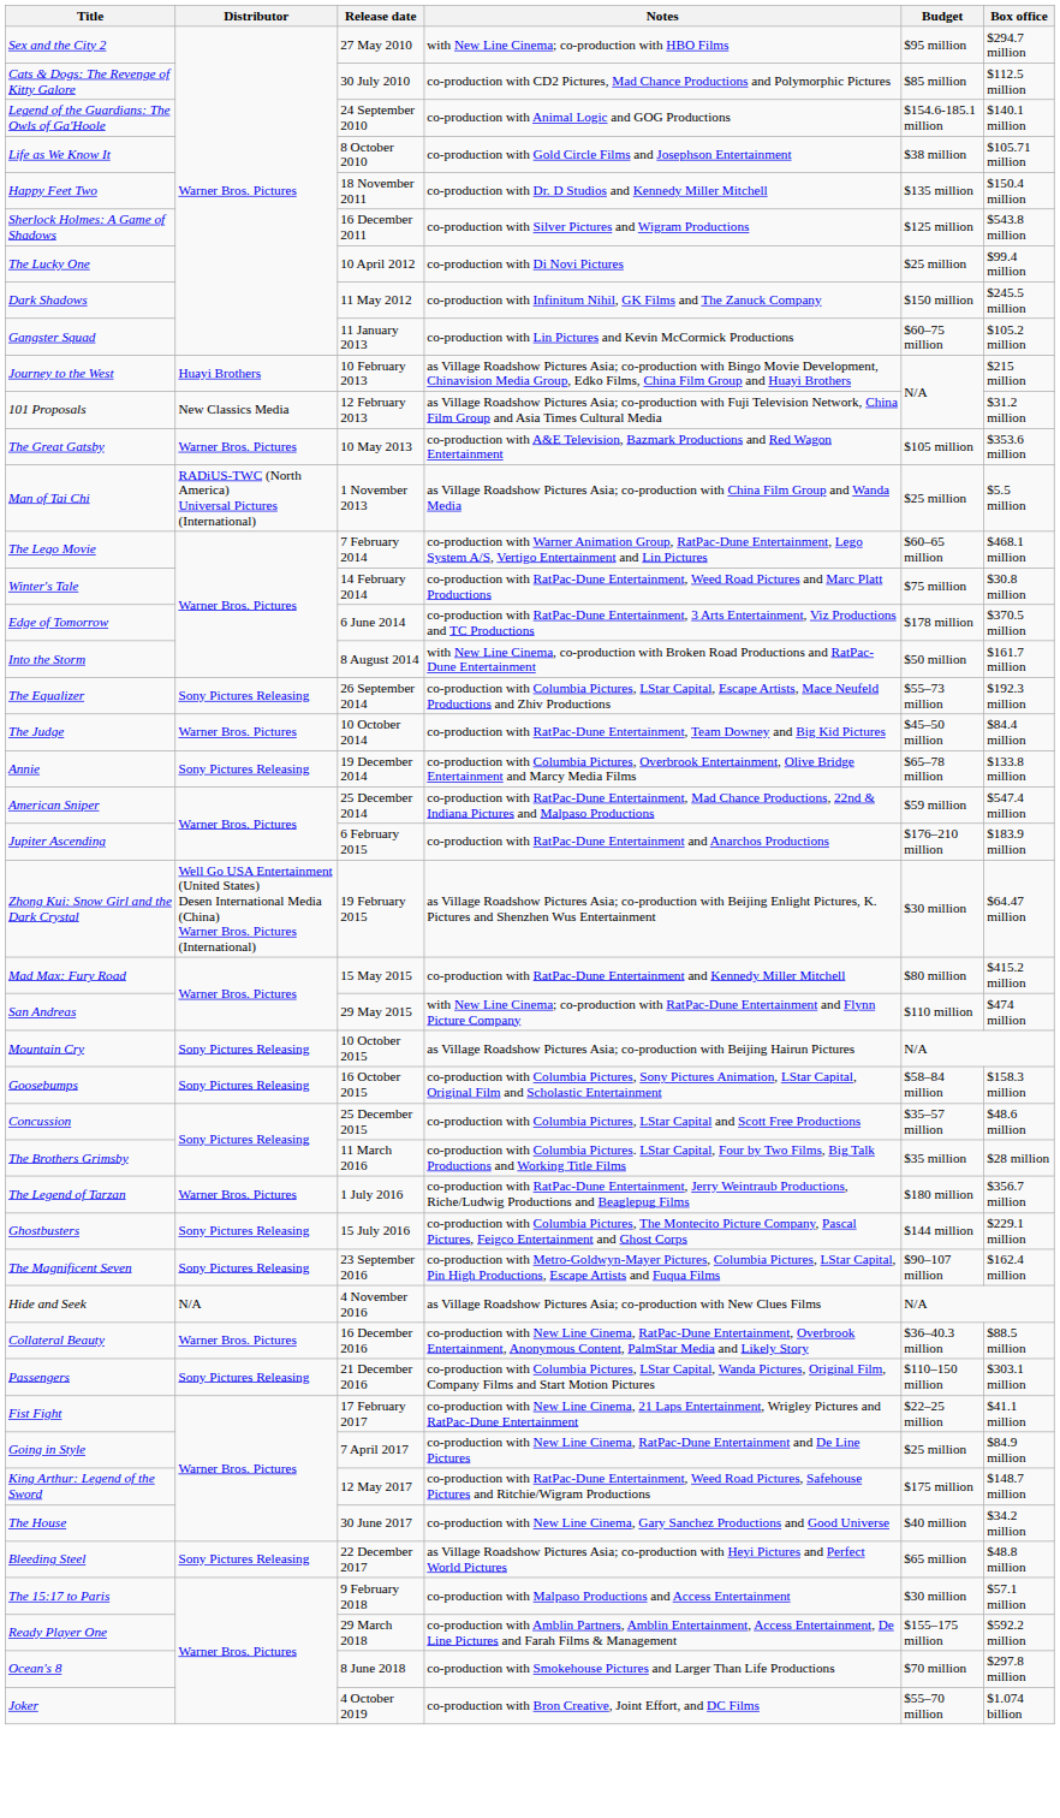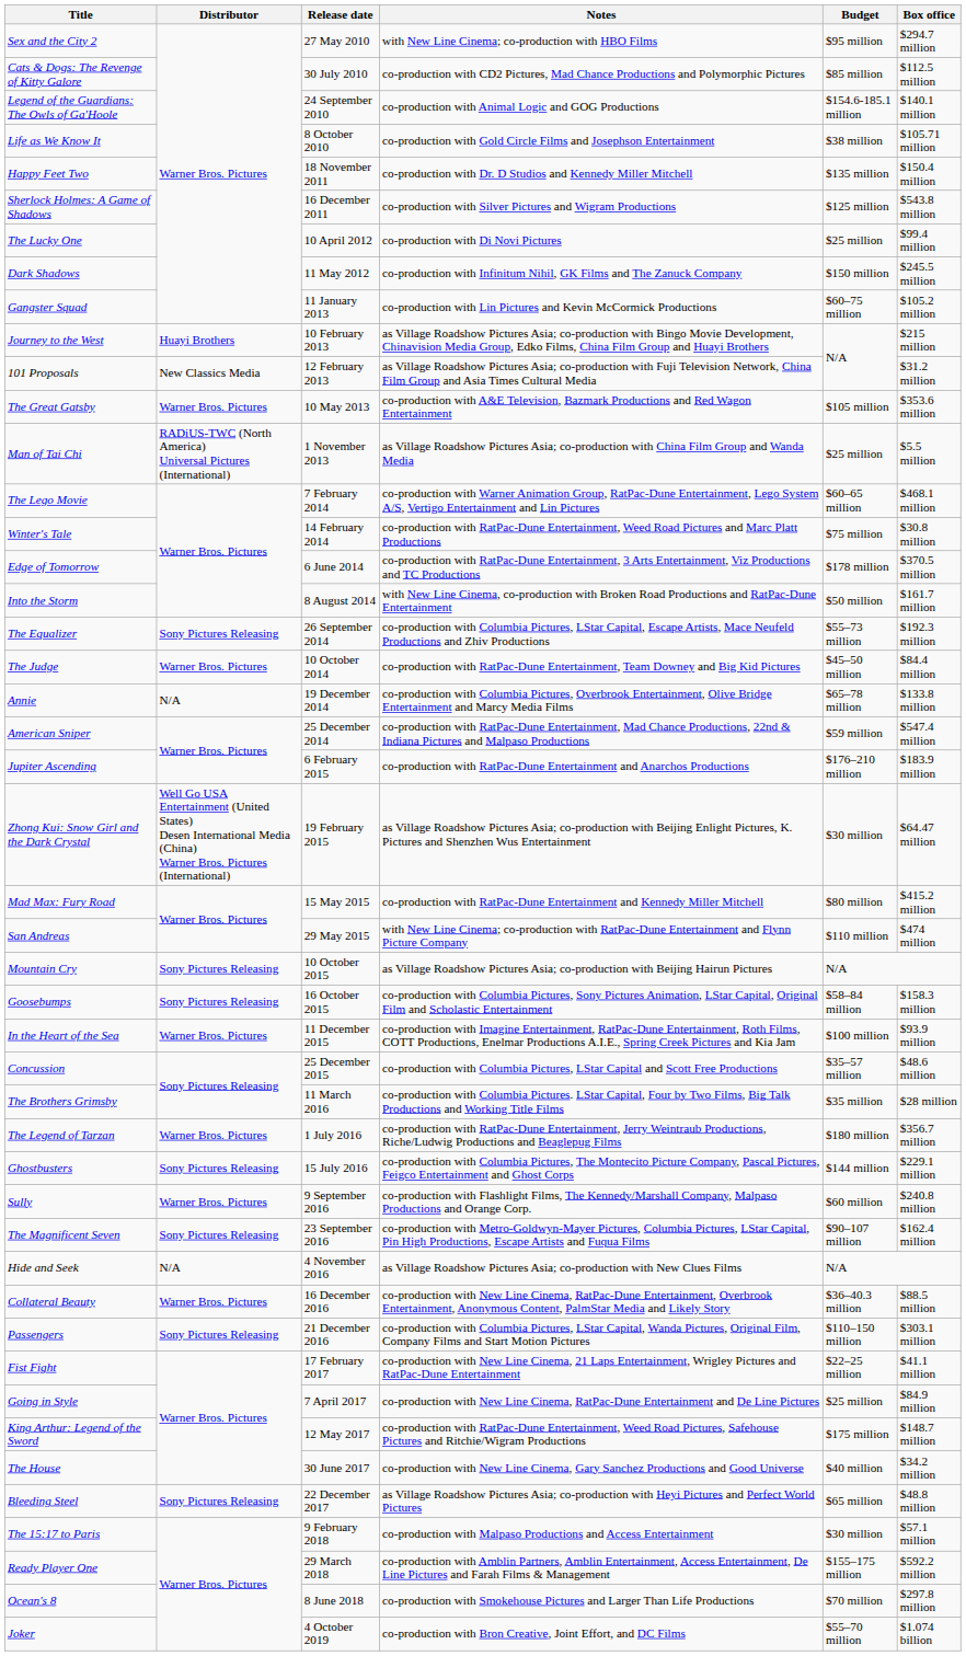 <table class="wikitable sortable">
 <tr>
 <th>Title</th>
 <th>Distributor</th>
 <th>Release date</th>
 <th>Notes</th>
 <th>Budget</th>
 <th>Box office</th>
 </tr>
 <tr>
 <td><em><a href='#'>Sex and the City 2</a></em></td>
 <td rowspan="9"><a href='#'>Warner Bros. Pictures</a></td>
 <td>27 May 2010</td>
 <td>with <a href='#'>New Line Cinema</a>; co-production with <a href='#'>HBO Films</a></td>
 <td>$95 million</td>
 <td>$294.7 million</td>
 </tr>
 <tr>
 <td><em><a href='#'>Cats & Dogs: The Revenge of Kitty Galore</a></em></td>
 <td>30 July 2010</td>
 <td>co-production with CD2 Pictures, <a href='#'>Mad Chance Productions</a> and Polymorphic Pictures</td>
 <td>$85 million</td>
 <td>$112.5 million</td>
 </tr>
 <tr>
 <td><em><a href='#'>Legend of the Guardians: The Owls of Ga'Hoole</a></em></td>
 <td>24 September 2010</td>
 <td>co-production with <a href='#'>Animal Logic</a> and GOG Productions</td>
 <td>$154.6-185.1 million</td>
 <td>$140.1 million</td>
 </tr>
 <tr>
 <td><em><a href='#'>Life as We Know It</a></em></td>
 <td>8 October 2010</td>
 <td>co-production with <a href='#'>Gold Circle Films</a> and <a href='#'>Josephson Entertainment</a></td>
 <td>$38 million</td>
 <td>$105.71 million</td>
 </tr>
 <tr>
 <td><em><a href='#'>Happy Feet Two</a></em></td>
 <td>18 November 2011</td>
 <td>co-production with <a href='#'>Dr. D Studios</a> and <a href='#'>Kennedy Miller Mitchell</a></td>
 <td>$135 million</td>
 <td>$150.4 million</td>
 </tr>
 <tr>
 <td><em><a href='#'>Sherlock Holmes: A Game of Shadows</a></em></td>
 <td>16 December 2011</td>
 <td>co-production with <a href='#'>Silver Pictures</a> and <a href='#'>Wigram Productions</a></td>
 <td>$125 million</td>
 <td>$543.8 million</td>
 </tr>
 <tr>
 <td><em><a href='#'>The Lucky One</a></em></td>
 <td>10 April 2012</td>
 <td>co-production with <a href='#'>Di Novi Pictures</a></td>
 <td>$25 million</td>
 <td>$99.4 million</td>
 </tr>
 <tr>
 <td><em><a href='#'>Dark Shadows</a></em></td>
 <td>11 May 2012</td>
 <td>co-production with <a href='#'>Infinitum Nihil</a>, <a href='#'>GK Films</a> and <a href='#'>The Zanuck Company</a></td>
 <td>$150 million</td>
 <td>$245.5 million</td>
 </tr>
 <tr>
 <td><em><a href='#'>Gangster Squad</a></em></td>
 <td>11 January 2013</td>
 <td>co-production with <a href='#'>Lin Pictures</a> and Kevin McCormick Productions</td>
 <td>$60–75 million</td>
 <td>$105.2 million</td>
 </tr>
 <tr>
 <td><em><a href='#'>Journey to the West</a></em></td>
 <td><a href='#'>Huayi Brothers</a></td>
 <td>10 February 2013</td>
 <td>as Village Roadshow Pictures Asia; co-production with Bingo Movie Development, <a href='#'>Chinavision Media Group</a>, Edko Films, <a href='#'>China Film Group</a> and <a href='#'>Huayi Brothers</a></td>
 <td rowspan="2">N/A</td>
 <td>$215 million</td>
 </tr>
 <tr>
 <td><em>101 Proposals</em></td>
 <td>New Classics Media</td>
 <td>12 February 2013</td>
 <td>as Village Roadshow Pictures Asia; co-production with Fuji Television Network, <a href='#'>China Film Group</a> and Asia Times Cultural Media</td>
 <td>$31.2 million</td>
 </tr>
 <tr>
 <td><em><a href='#'>The Great Gatsby</a></em></td>
 <td><a href='#'>Warner Bros. Pictures</a></td>
 <td>10 May 2013</td>
 <td>co-production with <a href='#'>A&E Television</a>, <a href='#'>Bazmark Productions</a> and <a href='#'>Red Wagon Entertainment</a></td>
 <td>$105 million</td>
 <td>$353.6 million</td>
 </tr>
 <tr>
 <td><em><a href='#'>Man of Tai Chi</a></em></td>
 <td><a href='#'>RADiUS-TWC</a> (North America)<br><a href='#'>Universal Pictures</a> (International)</td>
 <td>1 November 2013</td>
 <td>as Village Roadshow Pictures Asia; co-production with <a href='#'>China Film Group</a> and <a href='#'>Wanda Media</a></td>
 <td>$25 million</td>
 <td>$5.5 million</td>
 </tr>
 <tr>
 <td><em><a href='#'>The Lego Movie</a></em></td>
 <td rowspan="4"><a href='#'>Warner Bros. Pictures</a></td>
 <td>7 February 2014</td>
 <td>co-production with <a href='#'>Warner Animation Group</a>, <a href='#'>RatPac-Dune Entertainment</a>, <a href='#'>Lego System A/S</a>, <a href='#'>Vertigo Entertainment</a> and <a href='#'>Lin Pictures</a></td>
 <td>$60–65 million</td>
 <td>$468.1 million</td>
 </tr>
 <tr>
 <td><em><a href='#'>Winter's Tale</a></em></td>
 <td>14 February 2014</td>
 <td>co-production with <a href='#'>RatPac-Dune Entertainment</a>, <a href='#'>Weed Road Pictures</a> and <a href='#'>Marc Platt Productions</a></td>
 <td>$75 million</td>
 <td>$30.8 million</td>
 </tr>
 <tr>
 <td><em><a href='#'>Edge of Tomorrow</a></em></td>
 <td>6 June 2014</td>
 <td>co-production with <a href='#'>RatPac-Dune Entertainment</a>, <a href='#'>3 Arts Entertainment</a>, <a href='#'>Viz Productions</a> and <a href='#'>TC Productions</a></td>
 <td>$178 million</td>
 <td>$370.5 million</td>
 </tr>
 <tr>
 <td><em><a href='#'>Into the Storm</a></em></td>
 <td>8 August 2014</td>
 <td>with <a href='#'>New Line Cinema</a>, co-production with Broken Road Productions and <a href='#'>RatPac-Dune Entertainment</a></td>
 <td>$50 million</td>
 <td>$161.7 million</td>
 </tr>
 <tr>
 <td><em><a href='#'>The Equalizer</a></em></td>
 <td><a href='#'>Sony Pictures Releasing</a></td>
 <td>26 September 2014</td>
 <td>co-production with <a href='#'>Columbia Pictures</a>, <a href='#'>LStar Capital</a>, <a href='#'>Escape Artists</a>, <a href='#'>Mace Neufeld Productions</a> and Zhiv Productions</td>
 <td>$55–73 million</td>
 <td>$192.3 million</td>
 </tr>
 <tr>
 <td><em><a href='#'>The Judge</a></em></td>
 <td><a href='#'>Warner Bros. Pictures</a></td>
 <td>10 October 2014</td>
 <td>co-production with <a href='#'>RatPac-Dune Entertainment</a>, <a href='#'>Team Downey</a> and <a href='#'>Big Kid Pictures</a></td>
 <td>$45–50 million</td>
 <td>$84.4 million</td>
 </tr>
 <tr>
 <td><em><a href='#'>Annie</a></em></td>
-<td><a href='#'>Sony Pictures Releasing</a></td>
+<td>N/A</td>
 <td>19 December 2014</td>
 <td>co-production with <a href='#'>Columbia Pictures</a>, <a href='#'>Overbrook Entertainment</a>, <a href='#'>Olive Bridge Entertainment</a> and Marcy Media Films</td>
 <td>$65–78 million</td>
 <td>$133.8 million</td>
 </tr>
 <tr>
 <td><em><a href='#'>American Sniper</a></em></td>
 <td rowspan="2"><a href='#'>Warner Bros. Pictures</a></td>
 <td>25 December 2014</td>
 <td>co-production with <a href='#'>RatPac-Dune Entertainment</a>, <a href='#'>Mad Chance Productions</a>, <a href='#'>22nd & Indiana Pictures</a> and <a href='#'>Malpaso Productions</a></td>
 <td>$59 million</td>
 <td>$547.4 million</td>
 </tr>
 <tr>
 <td><em><a href='#'>Jupiter Ascending</a></em></td>
 <td>6 February 2015</td>
 <td>co-production with <a href='#'>RatPac-Dune Entertainment</a> and <a href='#'>Anarchos Productions</a></td>
 <td>$176–210 million</td>
 <td>$183.9 million</td>
 </tr>
 <tr>
 <td><em><a href='#'>Zhong Kui: Snow Girl and the Dark Crystal</a></em></td>
 <td><a href='#'>Well Go USA Entertainment</a> (United States)<br>Desen International Media (China)<br><a href='#'>Warner Bros. Pictures</a> (International)</td>
 <td>19 February 2015</td>
 <td>as Village Roadshow Pictures Asia; co-production with Beijing Enlight Pictures, K. Pictures and Shenzhen Wus Entertainment</td>
 <td>$30 million</td>
 <td>$64.47 million</td>
 </tr>
 <tr>
 <td><em><a href='#'>Mad Max: Fury Road</a></em></td>
 <td rowspan="2"><a href='#'>Warner Bros. Pictures</a></td>
 <td>15 May 2015</td>
 <td>co-production with <a href='#'>RatPac-Dune Entertainment</a> and <a href='#'>Kennedy Miller Mitchell</a></td>
 <td>$80 million</td>
 <td>$415.2 million</td>
 </tr>
 <tr>
 <td><em><a href='#'>San Andreas</a></em></td>
 <td>29 May 2015</td>
 <td>with <a href='#'>New Line Cinema</a>; co-production with <a href='#'>RatPac-Dune Entertainment</a> and <a href='#'>Flynn Picture Company</a></td>
 <td>$110 million</td>
 <td>$474 million</td>
 </tr>
 <tr>
 <td><em><a href='#'>Mountain Cry</a></em></td>
 <td><a href='#'>Sony Pictures Releasing</a></td>
 <td>10 October 2015</td>
 <td>as Village Roadshow Pictures Asia; co-production with Beijing Hairun Pictures</td>
 <td colspan="2">N/A</td>
 </tr>
 <tr>
 <td><em><a href='#'>Goosebumps</a></em></td>
 <td><a href='#'>Sony Pictures Releasing</a></td>
 <td>16 October 2015</td>
 <td>co-production with <a href='#'>Columbia Pictures</a>, <a href='#'>Sony Pictures Animation</a>, <a href='#'>LStar Capital</a>, <a href='#'>Original Film</a> and <a href='#'>Scholastic Entertainment</a></td>
 <td>$58–84 million</td>
 <td>$158.3 million</td>
 </tr>
 <tr>
+<td><em><a href='#'>In the Heart of the Sea</a></em></td>
+<td><a href='#'>Warner Bros. Pictures</a></td>
+<td>11 December 2015</td>
+<td>co-production with <a href='#'>Imagine Entertainment</a>, <a href='#'>RatPac-Dune Entertainment</a>, <a href='#'>Roth Films</a>, COTT Productions, Enelmar Productions A.I.E., <a href='#'>Spring Creek Pictures</a> and Kia Jam</td>
+<td>$100 million</td>
+<td>$93.9 million</td>
+</tr>
+<tr>
 <td><em><a href='#'>Concussion</a></em></td>
 <td rowspan="2"><a href='#'>Sony Pictures Releasing</a></td>
 <td>25 December 2015</td>
 <td>co-production with <a href='#'>Columbia Pictures</a>, <a href='#'>LStar Capital</a> and <a href='#'>Scott Free Productions</a></td>
 <td>$35–57 million</td>
 <td>$48.6 million</td>
 </tr>
 <tr>
 <td><em><a href='#'>The Brothers Grimsby</a></em></td>
 <td>11 March 2016</td>
 <td>co-production with <a href='#'>Columbia Pictures</a>. <a href='#'>LStar Capital</a>, <a href='#'>Four by Two Films</a>, <a href='#'>Big Talk Productions</a> and <a href='#'>Working Title Films</a></td>
 <td>$35 million</td>
 <td>$28 million</td>
 </tr>
 <tr>
 <td><em><a href='#'>The Legend of Tarzan</a></em></td>
 <td><a href='#'>Warner Bros. Pictures</a></td>
 <td>1 July 2016</td>
 <td>co-production with <a href='#'>RatPac-Dune Entertainment</a>, <a href='#'>Jerry Weintraub Productions</a>, Riche/Ludwig Productions and <a href='#'>Beaglepug Films</a></td>
 <td>$180 million</td>
 <td>$356.7 million</td>
 </tr>
 <tr>
 <td><em><a href='#'>Ghostbusters</a></em></td>
 <td><a href='#'>Sony Pictures Releasing</a></td>
 <td>15 July 2016</td>
 <td>co-production with <a href='#'>Columbia Pictures</a>, <a href='#'>The Montecito Picture Company</a>, <a href='#'>Pascal Pictures</a>, <a href='#'>Feigco Entertainment</a> and <a href='#'>Ghost Corps</a></td>
 <td>$144 million</td>
 <td>$229.1 million</td>
+</tr>
+<tr>
+<td><em><a href='#'>Sully</a></em></td>
+<td><a href='#'>Warner Bros. Pictures</a></td>
+<td>9 September 2016</td>
+<td>co-production with Flashlight Films, <a href='#'>The Kennedy/Marshall Company</a>, <a href='#'>Malpaso Productions</a> and Orange Corp.</td>
+<td>$60 million</td>
+<td>$240.8 million</td>
 </tr>
 <tr>
 <td><em><a href='#'>The Magnificent Seven</a></em></td>
 <td><a href='#'>Sony Pictures Releasing</a></td>
 <td>23 September 2016</td>
 <td>co-production with <a href='#'>Metro-Goldwyn-Mayer Pictures</a>, <a href='#'>Columbia Pictures</a>, <a href='#'>LStar Capital</a>, <a href='#'>Pin High Productions</a>, <a href='#'>Escape Artists</a> and <a href='#'>Fuqua Films</a></td>
 <td>$90–107 million</td>
 <td>$162.4 million</td>
 </tr>
 <tr>
 <td><em>Hide and Seek</em></td>
 <td>N/A</td>
 <td>4 November 2016</td>
 <td>as Village Roadshow Pictures Asia; co-production with New Clues Films</td>
 <td colspan="2">N/A</td>
 </tr>
 <tr>
 <td><em><a href='#'>Collateral Beauty</a></em></td>
 <td><a href='#'>Warner Bros. Pictures</a></td>
 <td>16 December 2016</td>
 <td>co-production with <a href='#'>New Line Cinema</a>, <a href='#'>RatPac-Dune Entertainment</a>, <a href='#'>Overbrook Entertainment</a>, <a href='#'>Anonymous Content</a>, <a href='#'>PalmStar Media</a> and <a href='#'>Likely Story</a></td>
 <td>$36–40.3 million</td>
 <td>$88.5 million</td>
 </tr>
 <tr>
 <td><em><a href='#'>Passengers</a></em></td>
 <td><a href='#'>Sony Pictures Releasing</a></td>
 <td>21 December 2016</td>
 <td>co-production with <a href='#'>Columbia Pictures</a>, <a href='#'>LStar Capital</a>, <a href='#'>Wanda Pictures</a>, <a href='#'>Original Film</a>, Company Films and Start Motion Pictures</td>
 <td>$110–150 million</td>
 <td>$303.1 million</td>
 </tr>
 <tr>
 <td><em><a href='#'>Fist Fight</a></em></td>
 <td rowspan="4"><a href='#'>Warner Bros. Pictures</a></td>
 <td>17 February 2017</td>
 <td>co-production with <a href='#'>New Line Cinema</a>, <a href='#'>21 Laps Entertainment</a>, Wrigley Pictures and <a href='#'>RatPac-Dune Entertainment</a></td>
 <td>$22–25 million</td>
 <td>$41.1 million</td>
 </tr>
 <tr>
 <td><em><a href='#'>Going in Style</a></em></td>
 <td>7 April 2017</td>
 <td>co-production with <a href='#'>New Line Cinema</a>, <a href='#'>RatPac-Dune Entertainment</a> and <a href='#'>De Line Pictures</a></td>
 <td>$25 million</td>
 <td>$84.9 million</td>
 </tr>
 <tr>
 <td><em><a href='#'>King Arthur: Legend of the Sword</a></em></td>
 <td>12 May 2017</td>
 <td>co-production with <a href='#'>RatPac-Dune Entertainment</a>, <a href='#'>Weed Road Pictures</a>, <a href='#'>Safehouse Pictures</a> and Ritchie/Wigram Productions</td>
 <td>$175 million</td>
 <td>$148.7 million</td>
 </tr>
 <tr>
 <td><em><a href='#'>The House</a></em></td>
 <td>30 June 2017</td>
 <td>co-production with <a href='#'>New Line Cinema</a>, <a href='#'>Gary Sanchez Productions</a> and <a href='#'>Good Universe</a></td>
 <td>$40 million</td>
 <td>$34.2 million</td>
 </tr>
 <tr>
 <td><em><a href='#'>Bleeding Steel</a></em></td>
 <td><a href='#'>Sony Pictures Releasing</a></td>
 <td>22 December 2017</td>
 <td>as Village Roadshow Pictures Asia; co-production with <a href='#'>Heyi Pictures</a> and <a href='#'>Perfect World Pictures</a></td>
 <td>$65 million</td>
 <td>$48.8 million</td>
 </tr>
 <tr>
 <td><em><a href='#'>The 15:17 to Paris</a></em></td>
 <td rowspan="4"><a href='#'>Warner Bros. Pictures</a></td>
 <td>9 February 2018</td>
 <td>co-production with <a href='#'>Malpaso Productions</a> and <a href='#'>Access Entertainment</a></td>
 <td>$30 million</td>
 <td>$57.1 million</td>
 </tr>
 <tr>
 <td><em><a href='#'>Ready Player One</a></em></td>
 <td>29 March 2018</td>
 <td>co-production with <a href='#'>Amblin Partners</a>, <a href='#'>Amblin Entertainment</a>,  <a href='#'>Access Entertainment</a>, <a href='#'>De Line Pictures</a> and Farah Films & Management</td>
 <td>$155–175 million</td>
 <td>$592.2 million</td>
 </tr>
 <tr>
 <td><em><a href='#'>Ocean's 8</a></em></td>
 <td>8 June 2018</td>
 <td>co-production with <a href='#'>Smokehouse Pictures</a> and Larger Than Life Productions</td>
 <td>$70 million</td>
 <td>$297.8 million</td>
 </tr>
 <tr>
 <td><em><a href='#'>Joker</a></em></td>
 <td>4 October 2019</td>
 <td>co-production with <a href='#'>Bron Creative</a>, Joint Effort, and <a href='#'>DC Films</a></td>
 <td>$55–70 million</td>
 <td>$1.074 billion</td>
 </tr>
 </table>
